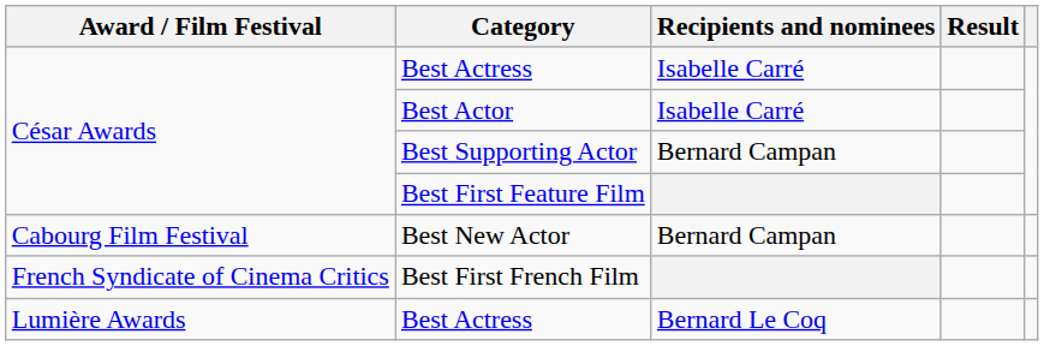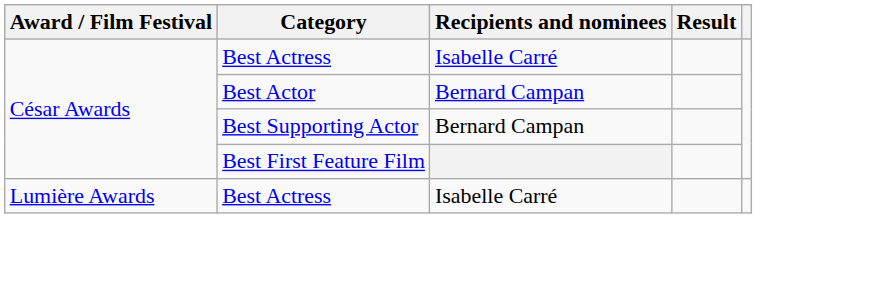 <table class="wikitable plainrowheaders sortable">
 <tr style="background:#ccc; text-align:center;">
 <th scope="col">Award / Film Festival</th>
 <th scope="col">Category</th>
 <th scope="col">Recipients and nominees</th>
 <th scope="col">Result</th>
 <th scope="col"></th>
 </tr>
 <tr>
 <td rowspan=4><a href='#'>César Awards</a></td>
 <td><a href='#'>Best Actress</a></td>
 <td><a href='#'>Isabelle Carré</a></td>
 <td></td>
 <td rowspan="4" align="center"></td>
 </tr>
 <tr>
 <td><a href='#'>Best Actor</a></td>
-<td><a href='#'>Isabelle Carré</a></td>
+<td><a href='#'>Bernard Campan</a></td>
 <td></td>
 </tr>
 <tr>
 <td><a href='#'>Best Supporting Actor</a></td>
 <td>Bernard Campan</td>
 <td></td>
 </tr>
 <tr>
 <td><a href='#'>Best First Feature Film</a></td>
 <th></th>
 <td></td>
 </tr>
 <tr>
-<td><a href='#'>Cabourg Film Festival</a></td>
-<td>Best New Actor</td>
-<td>Bernard Campan</td>
-<td></td>
-<td align="center"></td>
-</tr>
-<tr>
-<td><a href='#'>French Syndicate of Cinema Critics</a></td>
-<td>Best First French Film</td>
-<th></th>
-<td></td>
-<td></td>
-</tr>
-<tr>
 <td><a href='#'>Lumière Awards</a></td>
 <td><a href='#'>Best Actress</a></td>
-<td><a href='#'>Bernard Le Coq</a></td>
+<td>Isabelle Carré</td>
 <td></td>
 <td align="center"></td>
 </tr>
 </table>
